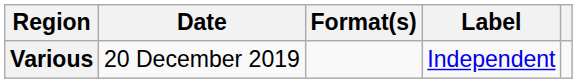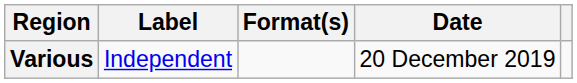 <table class="wikitable plainrowheaders">
 <tr>
 <th scope="col">Region</th>
+<th scope="col">Label</th>
+<th scope="col">Format(s)</th>
 <th scope="col">Date</th>
-<th scope="col">Format(s)</th>
-<th scope="col">Label</th>
 <th scope="col"></th>
 </tr>
 <tr>
 <th scope="row">Various</th>
+<td><a href='#'>Independent</a></td>
+<td></td>
 <td>20 December 2019</td>
-<td></td>
-<td><a href='#'>Independent</a></td>
 <td></td>
 </tr>
 </table>
